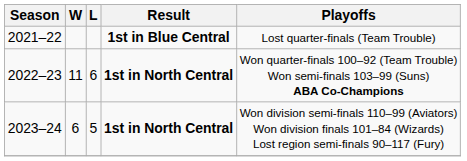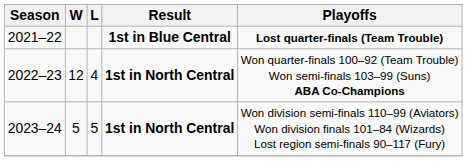 <table class="wikitable" style="text-align:center">
 <tr>
 <th>Season</th>
 <th>W</th>
 <th>L</th>
 <th>Result</th>
 <th>Playoffs</th>
 </tr>
 <tr>
 <td>2021–22</td>
 <td></td>
 <td></td>
 <td><strong>1st in Blue Central</strong></td>
-<td><small>Lost quarter-finals (Team Trouble)</small></td>
+<td><strong><small>Lost quarter-finals (Team Trouble)</small></strong></td>
 </tr>
 <tr>
 <td>2022–23</td>
-<td>11</td>
-<td>6</td>
+<td>12</td>
+<td>4</td>
 <td><strong>1st in North Central</strong></td>
 <td><small>Won quarter-finals 100–92 (Team Trouble)<br>Won semi-finals 103–99 (Suns)<br><strong>ABA Co-Champions</strong></small></td>
 </tr>
 <tr>
 <td>2023–24</td>
-<td>6</td>
+<td>5</td>
 <td>5</td>
 <td><strong>1st in North Central</strong></td>
 <td><small>Won division semi-finals 110–99 (Aviators)<br>Won division finals 101–84 (Wizards)<br>Lost region semi-finals 90–117 (Fury)</small></td>
 </tr>
 <tr>
 </tr>
 </table>
